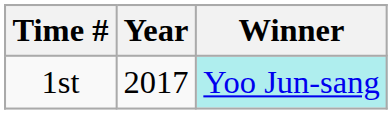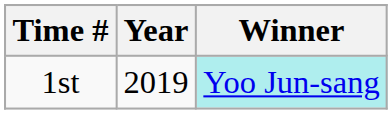 <table class="wikitable sortable" style="text-align:center">
 <tr>
 <th>Time #</th>
 <th>Year</th>
 <th>Winner</th>
 </tr>
 <tr>
 <td>1st</td>
-<td>2017</td>
+<td>2019</td>
 <td style="background: paleturquoise;"><a href='#'>Yoo Jun-sang</a> <br></td>
 </tr>
 </table>
